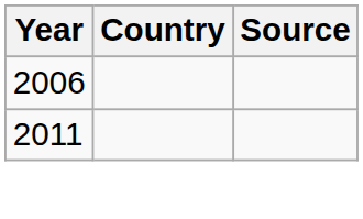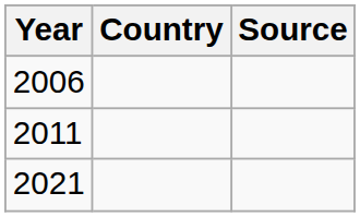 <table class="wikitable">
 <tr>
 <th>Year</th>
 <th>Country</th>
 <th>Source</th>
 </tr>
 <tr>
 <td>2006</td>
 <td></td>
 <td></td>
 </tr>
 <tr>
 <td>2011</td>
 <td></td>
 <td></td>
 </tr>
+<tr>
+<td>2021</td>
+<td></td>
+<td></td>
+</tr>
 </table>
